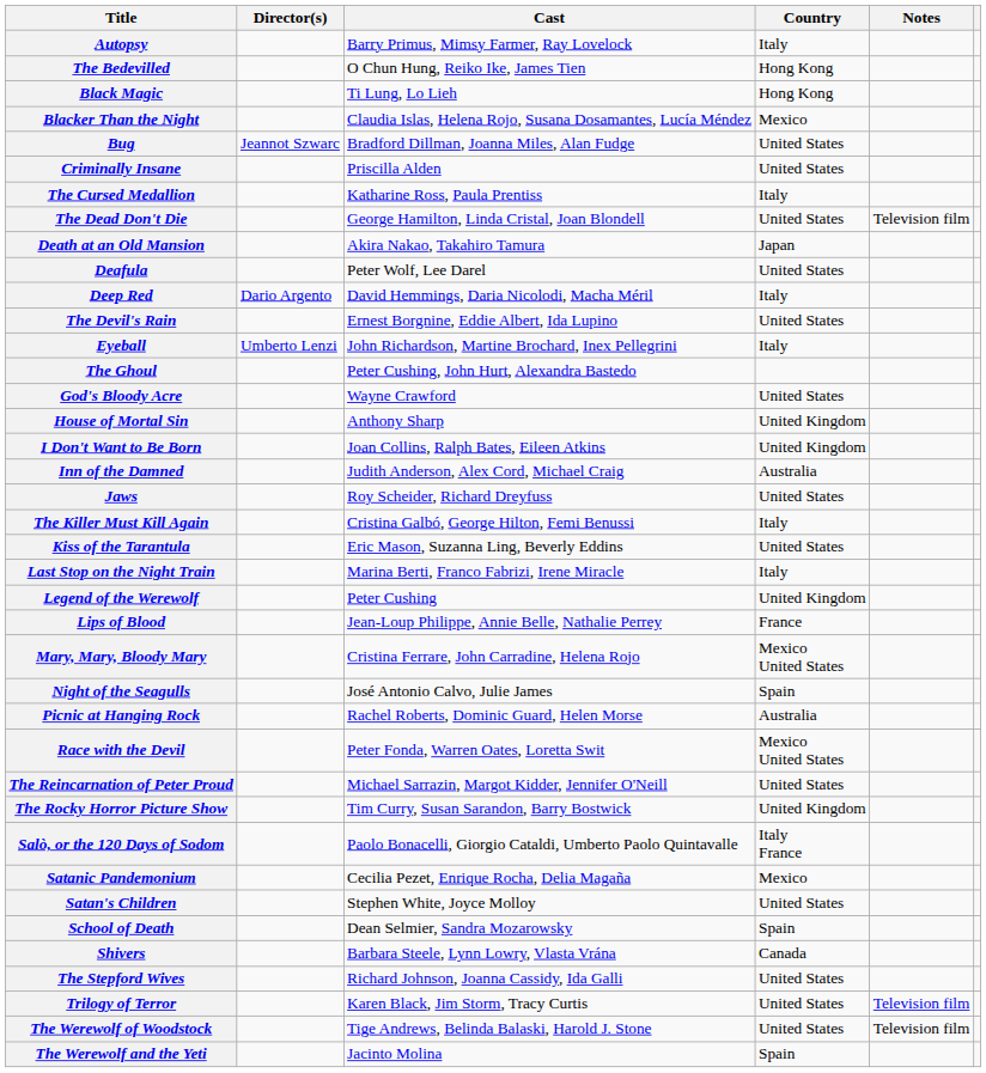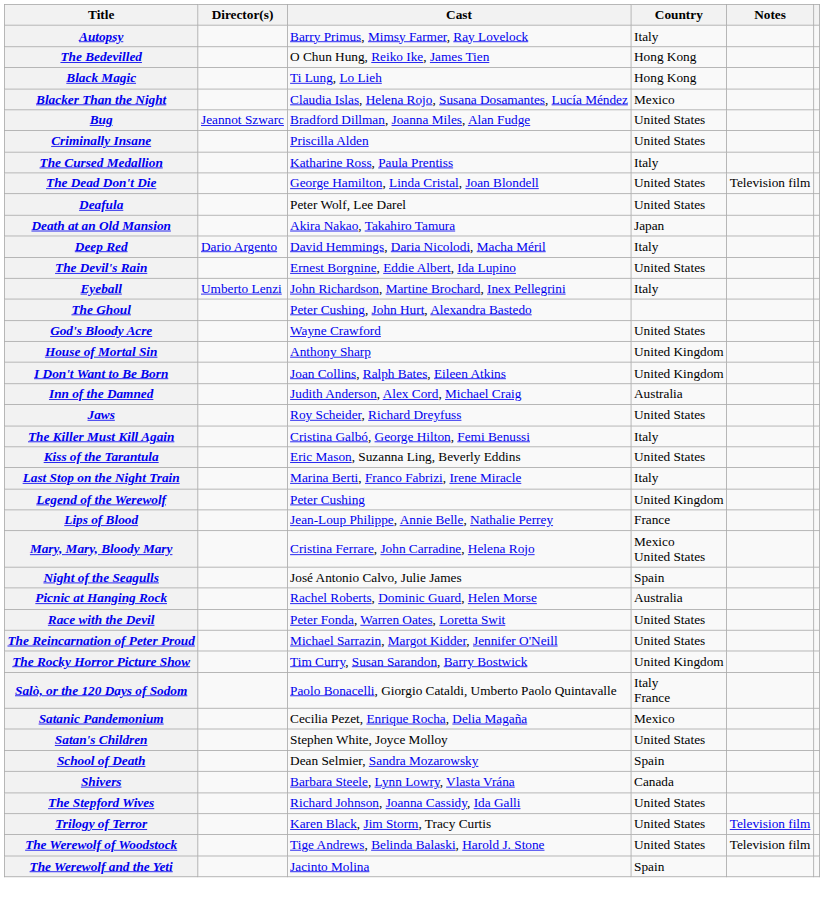 <table class="wikitable sortable">
 <tr>
 <th scope="col">Title</th>
 <th scope="col">Director(s)</th>
 <th scope="col" class="unsortable">Cast</th>
 <th scope="col">Country</th>
 <th scope="col" class="unsortable">Notes</th>
 <th scope="col" class="unsortable"></th>
 </tr>
 <tr>
 <th><em><a href='#'>Autopsy</a></em></th>
 <td></td>
 <td><a href='#'>Barry Primus</a>, <a href='#'>Mimsy Farmer</a>, <a href='#'>Ray Lovelock</a></td>
 <td>Italy</td>
 <td></td>
 <td style="text-align:center;"></td>
 </tr>
 <tr>
 <th><em><a href='#'>The Bedevilled</a></em></th>
 <td></td>
 <td>O Chun Hung, <a href='#'>Reiko Ike</a>, <a href='#'>James Tien</a></td>
 <td>Hong Kong</td>
 <td></td>
 <td style="text-align:center;"></td>
 </tr>
 <tr>
 <th><em><a href='#'>Black Magic</a></em></th>
 <td></td>
 <td><a href='#'>Ti Lung</a>, <a href='#'>Lo Lieh</a></td>
 <td>Hong Kong</td>
 <td></td>
 <td style="text-align:center;"></td>
 </tr>
 <tr>
 <th><em><a href='#'>Blacker Than the Night</a></em></th>
 <td></td>
 <td><a href='#'>Claudia Islas</a>, <a href='#'>Helena Rojo</a>, <a href='#'>Susana Dosamantes</a>, <a href='#'>Lucía Méndez</a></td>
 <td>Mexico</td>
 <td></td>
 <td style="text-align:center;"></td>
 </tr>
 <tr>
 <th><em><a href='#'>Bug</a></em></th>
 <td><a href='#'>Jeannot Szwarc</a></td>
 <td><a href='#'>Bradford Dillman</a>, <a href='#'>Joanna Miles</a>, <a href='#'>Alan Fudge</a></td>
 <td>United States</td>
 <td></td>
 <td style="text-align:center;"></td>
 </tr>
 <tr>
 <th><em><a href='#'>Criminally Insane</a></em></th>
 <td></td>
 <td><a href='#'>Priscilla Alden</a></td>
 <td>United States</td>
 <td></td>
 <td style="text-align:center;"></td>
 </tr>
 <tr>
 <th><em><a href='#'>The Cursed Medallion</a></em></th>
 <td></td>
 <td><a href='#'>Katharine Ross</a>, <a href='#'>Paula Prentiss</a></td>
 <td>Italy</td>
 <td></td>
 <td style="text-align:center;"></td>
 </tr>
 <tr>
 <th><em><a href='#'>The Dead Don't Die</a></em></th>
 <td></td>
 <td><a href='#'>George Hamilton</a>, <a href='#'>Linda Cristal</a>, <a href='#'>Joan Blondell</a></td>
 <td>United States</td>
 <td>Television film</td>
 <td style="text-align:center;"></td>
 </tr>
 <tr>
+<th><em><a href='#'>Deafula</a></em></th>
+<td></td>
+<td>Peter Wolf, Lee Darel</td>
+<td>United States</td>
+<td></td>
+<td style="text-align:center;"></td>
+</tr>
+<tr>
 <th><em><a href='#'>Death at an Old Mansion</a></em></th>
 <td></td>
 <td><a href='#'>Akira Nakao</a>, <a href='#'>Takahiro Tamura</a></td>
 <td>Japan</td>
-<td></td>
-<td style="text-align:center;"></td>
-</tr>
-<tr>
-<th><em><a href='#'>Deafula</a></em></th>
-<td></td>
-<td>Peter Wolf, Lee Darel</td>
-<td>United States</td>
 <td></td>
 <td style="text-align:center;"></td>
 </tr>
 <tr>
 <th><em><a href='#'>Deep Red</a></em></th>
 <td><a href='#'>Dario Argento</a></td>
 <td><a href='#'>David Hemmings</a>, <a href='#'>Daria Nicolodi</a>, <a href='#'>Macha Méril</a></td>
 <td>Italy</td>
 <td></td>
 <td></td>
 </tr>
 <tr>
 <th><em><a href='#'>The Devil's Rain</a></em></th>
 <td></td>
 <td><a href='#'>Ernest Borgnine</a>, <a href='#'>Eddie Albert</a>, <a href='#'>Ida Lupino</a></td>
 <td>United States</td>
 <td></td>
 <td style="text-align:center;"></td>
 </tr>
 <tr>
 <th><em><a href='#'>Eyeball</a></em></th>
 <td><a href='#'>Umberto Lenzi</a></td>
 <td><a href='#'>John Richardson</a>, <a href='#'>Martine Brochard</a>, <a href='#'>Inex Pellegrini</a></td>
 <td>Italy</td>
 <td></td>
 <td></td>
 </tr>
 <tr>
 <th><em><a href='#'>The Ghoul</a></em></th>
 <td></td>
 <td><a href='#'>Peter Cushing</a>, <a href='#'>John Hurt</a>, <a href='#'>Alexandra Bastedo</a></td>
 <td></td>
 <td></td>
 <td style="text-align:center;"></td>
 </tr>
 <tr>
 <th><em><a href='#'>God's Bloody Acre</a></em></th>
 <td></td>
 <td><a href='#'>Wayne Crawford</a></td>
 <td>United States</td>
 <td></td>
 <td style="text-align:center;"></td>
 </tr>
 <tr>
 <th><em><a href='#'>House of Mortal Sin</a></em></th>
 <td></td>
 <td><a href='#'>Anthony Sharp</a></td>
 <td>United Kingdom</td>
 <td></td>
 <td style="text-align:center;"></td>
 </tr>
 <tr>
 <th><em><a href='#'>I Don't Want to Be Born</a></em></th>
 <td></td>
 <td><a href='#'>Joan Collins</a>, <a href='#'>Ralph Bates</a>, <a href='#'>Eileen Atkins</a></td>
 <td>United Kingdom</td>
 <td></td>
 <td style="text-align:center;"></td>
 </tr>
 <tr>
 <th><em><a href='#'>Inn of the Damned</a></em></th>
 <td></td>
 <td><a href='#'>Judith Anderson</a>, <a href='#'>Alex Cord</a>, <a href='#'>Michael Craig</a></td>
 <td>Australia</td>
 <td></td>
 <td style="text-align:center;"></td>
 </tr>
 <tr>
 <th><em><a href='#'>Jaws</a></em></th>
 <td></td>
 <td><a href='#'>Roy Scheider</a>, <a href='#'>Richard Dreyfuss</a></td>
 <td>United States</td>
 <td></td>
 <td style="text-align:center;"></td>
 </tr>
 <tr>
 <th><em><a href='#'>The Killer Must Kill Again</a></em></th>
 <td></td>
 <td><a href='#'>Cristina Galbó</a>, <a href='#'>George Hilton</a>, <a href='#'>Femi Benussi</a></td>
 <td>Italy</td>
 <td></td>
 <td style="text-align:center;"></td>
 </tr>
 <tr>
 <th><em><a href='#'>Kiss of the Tarantula</a></em></th>
 <td></td>
 <td><a href='#'>Eric Mason</a>, Suzanna Ling, Beverly Eddins</td>
 <td>United States</td>
 <td></td>
 <td style="text-align:center;"></td>
 </tr>
 <tr>
 <th><em><a href='#'>Last Stop on the Night Train</a></em></th>
 <td></td>
 <td><a href='#'>Marina Berti</a>, <a href='#'>Franco Fabrizi</a>, <a href='#'>Irene Miracle</a></td>
 <td>Italy</td>
 <td></td>
 <td style="text-align:center;"></td>
 </tr>
 <tr>
 <th><em><a href='#'>Legend of the Werewolf</a></em></th>
 <td></td>
 <td><a href='#'>Peter Cushing</a></td>
 <td>United Kingdom</td>
 <td></td>
 <td style="text-align:center;"></td>
 </tr>
 <tr>
 <th><em><a href='#'>Lips of Blood</a></em></th>
 <td></td>
 <td><a href='#'>Jean-Loup Philippe</a>, <a href='#'>Annie Belle</a>, <a href='#'>Nathalie Perrey</a></td>
 <td>France</td>
 <td></td>
 <td style="text-align:center;"></td>
 </tr>
 <tr>
 <th><em><a href='#'>Mary, Mary, Bloody Mary</a></em></th>
 <td></td>
 <td><a href='#'>Cristina Ferrare</a>, <a href='#'>John Carradine</a>, <a href='#'>Helena Rojo</a></td>
 <td>Mexico<br>United States</td>
 <td></td>
 <td style="text-align:center;"></td>
 </tr>
 <tr>
 <th><em><a href='#'>Night of the Seagulls</a></em></th>
 <td></td>
 <td>José Antonio Calvo, Julie James</td>
 <td>Spain</td>
 <td></td>
 <td style="text-align:center;"></td>
 </tr>
 <tr>
 <th><em><a href='#'>Picnic at Hanging Rock</a></em></th>
 <td></td>
 <td><a href='#'>Rachel Roberts</a>, <a href='#'>Dominic Guard</a>, <a href='#'>Helen Morse</a></td>
 <td>Australia</td>
 <td></td>
 <td style="text-align:center;"></td>
 </tr>
 <tr>
 <th><em><a href='#'>Race with the Devil</a></em></th>
 <td></td>
 <td><a href='#'>Peter Fonda</a>, <a href='#'>Warren Oates</a>, <a href='#'>Loretta Swit</a></td>
-<td>Mexico<br>United States</td>
+<td>United States</td>
 <td></td>
 <td style="text-align:center;"></td>
 </tr>
 <tr>
 <th><em><a href='#'>The Reincarnation of Peter Proud</a></em></th>
 <td></td>
 <td><a href='#'>Michael Sarrazin</a>, <a href='#'>Margot Kidder</a>, <a href='#'>Jennifer O'Neill</a></td>
 <td>United States</td>
 <td></td>
 <td style="text-align:center;"></td>
 </tr>
 <tr>
 <th><em><a href='#'>The Rocky Horror Picture Show</a></em></th>
 <td></td>
 <td><a href='#'>Tim Curry</a>, <a href='#'>Susan Sarandon</a>, <a href='#'>Barry Bostwick</a></td>
 <td>United Kingdom</td>
 <td></td>
 <td style="text-align:center;"></td>
 </tr>
 <tr>
 <th><em><a href='#'>Salò, or the 120 Days of Sodom</a></em></th>
 <td></td>
 <td><a href='#'>Paolo Bonacelli</a>, Giorgio Cataldi, Umberto Paolo Quintavalle</td>
 <td>Italy<br>France</td>
 <td></td>
 <td style="text-align:center;"></td>
 </tr>
 <tr>
 <th><em><a href='#'>Satanic Pandemonium</a></em></th>
 <td></td>
 <td>Cecilia Pezet, <a href='#'>Enrique Rocha</a>, <a href='#'>Delia Magaña</a></td>
 <td>Mexico</td>
 <td></td>
 <td style="text-align:center;"></td>
 </tr>
 <tr>
 <th><em><a href='#'>Satan's Children</a></em></th>
 <td></td>
 <td>Stephen White, Joyce Molloy</td>
 <td>United States</td>
 <td></td>
 <td style="text-align:center;"></td>
 </tr>
 <tr>
 <th><em><a href='#'>School of Death</a></em></th>
 <td></td>
 <td>Dean Selmier, <a href='#'>Sandra Mozarowsky</a></td>
 <td>Spain</td>
 <td></td>
 <td style="text-align:center;"></td>
 </tr>
 <tr>
 <th><em><a href='#'>Shivers</a></em></th>
 <td></td>
 <td><a href='#'>Barbara Steele</a>, <a href='#'>Lynn Lowry</a>, <a href='#'>Vlasta Vrána</a></td>
 <td>Canada</td>
 <td></td>
 <td style="text-align:center;"></td>
 </tr>
 <tr>
 <th><em><a href='#'>The Stepford Wives</a></em></th>
 <td></td>
 <td><a href='#'>Richard Johnson</a>, <a href='#'>Joanna Cassidy</a>, <a href='#'>Ida Galli</a></td>
 <td>United States</td>
 <td></td>
 <td style="text-align:center;"></td>
 </tr>
 <tr>
 <th><em><a href='#'>Trilogy of Terror</a></em></th>
 <td></td>
 <td><a href='#'>Karen Black</a>, <a href='#'>Jim Storm</a>, Tracy Curtis</td>
 <td>United States</td>
 <td><a href='#'>Television film</a></td>
 <td style="text-align:center;"></td>
 </tr>
 <tr>
 <th><em><a href='#'>The Werewolf of Woodstock</a></em></th>
 <td></td>
 <td><a href='#'>Tige Andrews</a>, <a href='#'>Belinda Balaski</a>, <a href='#'>Harold J. Stone</a></td>
 <td>United States</td>
 <td>Television film</td>
 <td style="text-align:center;"></td>
 </tr>
 <tr>
 <th><em><a href='#'>The Werewolf and the Yeti</a></em></th>
 <td></td>
 <td><a href='#'>Jacinto Molina</a></td>
 <td>Spain</td>
 <td></td>
 <td style="text-align:center;"></td>
 </tr>
 </table>
